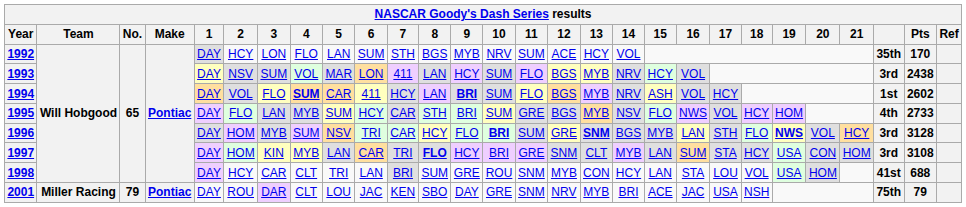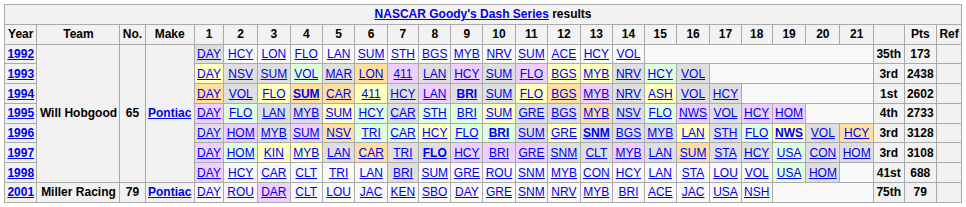 <table class="wikitable" style="text-align:center; font-size:75%">
 <tr>
 <th colspan=32><a href='#'>NASCAR Goody's Dash Series</a> results</th>
 </tr>
 <tr>
 <th>Year</th>
 <th>Team</th>
 <th>No.</th>
 <th>Make</th>
 <th>1</th>
 <th>2</th>
 <th>3</th>
 <th>4</th>
 <th>5</th>
 <th>6</th>
 <th>7</th>
 <th>8</th>
 <th>9</th>
 <th>10</th>
 <th>11</th>
 <th>12</th>
 <th>13</th>
 <th>14</th>
 <th>15</th>
 <th>16</th>
 <th>17</th>
 <th>18</th>
 <th>19</th>
 <th>20</th>
 <th>21</th>
 <th></th>
 <th>Pts</th>
 <th>Ref</th>
 </tr>
 <tr>
 <th><a href='#'>1992</a></th>
 <th rowspan=7>Will Hobgood</th>
 <th rowspan=7>65</th>
 <th rowspan=7><a href='#'>Pontiac</a></th>
 <td style="background:#DFDFDF;"><a href='#'>DAY</a><br></td>
 <td><a href='#'>HCY</a></td>
 <td><a href='#'>LON</a></td>
 <td><a href='#'>FLO</a></td>
 <td><a href='#'>LAN</a></td>
 <td><a href='#'>SUM</a></td>
 <td><a href='#'>STH</a></td>
 <td><a href='#'>BGS</a></td>
 <td><a href='#'>MYB</a></td>
 <td><a href='#'>NRV</a></td>
 <td><a href='#'>SUM</a></td>
 <td><a href='#'>ACE</a></td>
 <td><a href='#'>HCY</a></td>
 <td><a href='#'>VOL</a></td>
 <td colspan=7></td>
 <th>35th</th>
-<th>170</th>
+<th>173</th>
 <th></th>
 </tr>
 <tr>
 <th><a href='#'>1993</a></th>
 <td style="background:#FFFFBF;"><a href='#'>DAY</a><br></td>
 <td style="background:#DFDFDF;"><a href='#'>NSV</a><br></td>
 <td style="background:#DFDFDF;"><a href='#'>SUM</a><br></td>
 <td style="background:#DFFFDF;"><a href='#'>VOL</a><br></td>
 <td style="background:#DFDFDF;"><a href='#'>MAR</a><br></td>
 <td style="background:#FFDF9F;"><a href='#'>LON</a><br></td>
 <td style="background:#EFCFFF;"><a href='#'>411</a><br></td>
 <td style="background:#DFDFDF;"><a href='#'>LAN</a><br></td>
 <td style="background:#EFCFFF;"><a href='#'>HCY</a><br></td>
 <td style="background:#DFDFDF;"><a href='#'>SUM</a><br></td>
 <td style="background:#EFCFFF;"><a href='#'>FLO</a><br></td>
 <td style="background:#FFFFBF;"><a href='#'>BGS</a><br></td>
 <td style="background:#FFFFBF;"><a href='#'>MYB</a><br></td>
 <td style="background:#DFDFDF;"><a href='#'>NRV</a><br></td>
 <td style="background:#DFFFDF;"><a href='#'>HCY</a><br></td>
 <td style="background:#DFDFDF;"><a href='#'>VOL</a><br></td>
 <td colspan=5></td>
 <th>3rd</th>
 <th>2438</th>
 <th></th>
 </tr>
 <tr>
 <th><a href='#'>1994</a></th>
 <td style="background:#FFDF9F;"><a href='#'>DAY</a><br></td>
 <td style="background:#DFDFDF;"><a href='#'>VOL</a><br></td>
 <td style="background:#FFFFBF;"><a href='#'>FLO</a><br></td>
 <td style="background:#FFDF9F;"><strong><a href='#'>SUM</a></strong><br></td>
 <td style="background:#FFDF9F;"><a href='#'>CAR</a><br></td>
 <td style="background:#FFFFBF;"><a href='#'>411</a><br></td>
 <td style="background:#DFDFDF;"><a href='#'>HCY</a><br></td>
 <td style="background:#EFCFFF;"><a href='#'>LAN</a><br></td>
 <td style="background:#DFDFDF;"><strong><a href='#'>BRI</a></strong><br></td>
 <td style="background:#DFDFDF;"><a href='#'>SUM</a><br></td>
 <td style="background:#FFFFBF;"><a href='#'>FLO</a><br></td>
 <td style="background:#FFDF9F;"><a href='#'>BGS</a><br></td>
 <td style="background:#EFCFFF;"><a href='#'>MYB</a><br></td>
 <td style="background:#DFDFDF;"><a href='#'>NRV</a><br></td>
 <td style="background:#FFFFBF;"><a href='#'>ASH</a><br></td>
 <td style="background:#DFDFDF;"><a href='#'>VOL</a><br></td>
 <td style="background:#DFDFDF;"><a href='#'>HCY</a><br></td>
 <td colspan=4></td>
 <th>1st</th>
 <th>2602</th>
 <th></th>
 </tr>
 <tr>
 <th><a href='#'>1995</a></th>
 <td style="background:#EFCFFF;"><a href='#'>DAY</a><br></td>
 <td style="background:#DFFFDF;"><a href='#'>FLO</a><br></td>
 <td style="background:#DFDFDF;"><a href='#'>LAN</a><br></td>
 <td style="background:#DFDFDF;"><a href='#'>MYB</a><br></td>
 <td style="background:#FFFFBF;"><a href='#'>SUM</a><br></td>
 <td style="background:#DFFFDF;"><a href='#'>HCY</a><br></td>
 <td style="background:#DFDFDF;"><a href='#'>CAR</a><br></td>
 <td style="background:#DFFFDF;"><a href='#'>STH</a><br></td>
 <td style="background:#DFFFDF;"><a href='#'>BRI</a><br></td>
 <td style="background:#FFFFBF;"><a href='#'>SUM</a><br></td>
 <td style="background:#DFDFDF;"><a href='#'>GRE</a><br></td>
 <td style="background:#DFDFDF;"><a href='#'>BGS</a><br></td>
 <td style="background:#FFDF9F;"><a href='#'>MYB</a><br></td>
 <td style="background:#DFDFDF;"><a href='#'>NSV</a><br></td>
 <td style="background:#DFFFDF;"><a href='#'>FLO</a><br></td>
 <td style="background:#EFCFFF;"><a href='#'>NWS</a><br></td>
 <td style="background:#DFDFDF;"><a href='#'>VOL</a><br></td>
 <td style="background:#EFCFFF;"><a href='#'>HCY</a><br></td>
 <td style="background:#EFCFFF;"><a href='#'>HOM</a><br></td>
 <td colspan=2></td>
 <th>4th</th>
 <th>2733</th>
 <th></th>
 </tr>
 <tr>
 <th><a href='#'>1996</a></th>
 <td style="background:#DFDFDF;"><a href='#'>DAY</a><br></td>
 <td style="background:#EFCFFF;"><a href='#'>HOM</a><br></td>
 <td style="background:#DFDFDF;"><a href='#'>MYB</a><br></td>
 <td style="background:#EFCFFF;"><a href='#'>SUM</a><br></td>
 <td style="background:#FFDF9F;"><a href='#'>NSV</a><br></td>
 <td style="background:#DFFFDF;"><a href='#'>TRI</a><br></td>
 <td style="background:#DFFFDF;"><a href='#'>CAR</a><br></td>
 <td style="background:#FFFFBF;"><a href='#'>HCY</a><br></td>
 <td style="background:#DFFFDF;"><a href='#'>FLO</a><br></td>
 <td style="background:#DFFFDF;"><strong><a href='#'>BRI</a></strong><br></td>
 <td style="background:#DFDFDF;"><a href='#'>SUM</a><br></td>
 <td style="background:#FFFFBF;"><a href='#'>GRE</a><br></td>
 <td style="background:#DFDFDF;"><strong><a href='#'>SNM</a></strong><br></td>
 <td style="background:#DFDFDF;"><a href='#'>BGS</a><br></td>
 <td style="background:#DFDFDF;"><a href='#'>MYB</a><br></td>
 <td style="background:#FFFFBF;"><a href='#'>LAN</a><br></td>
 <td style="background:#DFDFDF;"><a href='#'>STH</a><br></td>
 <td style="background:#DFFFDF;"><a href='#'>FLO</a><br></td>
 <td style="background:#FFFFBF;"><strong><a href='#'>NWS</a></strong><br></td>
 <td style="background:#DFDFDF;"><a href='#'>VOL</a><br></td>
 <td style="background:#FFDF9F;"><a href='#'>HCY</a><br></td>
 <th>3rd</th>
 <th>3128</th>
 <th></th>
 </tr>
 <tr>
 <th><a href='#'>1997</a></th>
 <td style="background:#EFCFFF;"><a href='#'>DAY</a><br></td>
 <td style="background:#DFFFDF;"><a href='#'>HOM</a><br></td>
 <td style="background:#FFFFBF;"><a href='#'>KIN</a><br></td>
 <td style="background:#FFFFBF;"><a href='#'>MYB</a><br></td>
 <td style="background:#DFDFDF;"><a href='#'>LAN</a><br></td>
 <td style="background:#FFDF9F;"><a href='#'>CAR</a><br></td>
 <td style="background:#DFDFDF;"><a href='#'>TRI</a><br></td>
 <td style="background:#DFDFDF;"><strong><a href='#'>FLO</a></strong><br></td>
 <td style="background:#EFCFFF;"><a href='#'>HCY</a><br></td>
 <td style="background:#EFCFFF;"><a href='#'>BRI</a><br></td>
 <td style="background:#EFCFFF;"><a href='#'>GRE</a><br></td>
 <td style="background:#DFDFDF;"><a href='#'>SNM</a><br></td>
 <td style="background:#DFDFDF;"><a href='#'>CLT</a><br></td>
 <td style="background:#EFCFFF;"><a href='#'>MYB</a><br></td>
 <td style="background:#DFDFDF;"><a href='#'>LAN</a><br></td>
 <td style="background:#FFDF9F;"><a href='#'>SUM</a><br></td>
 <td style="background:#DFDFDF;"><a href='#'>STA</a><br></td>
 <td style="background:#DFDFDF;"><a href='#'>HCY</a><br></td>
 <td style="background:#DFFFDF;"><a href='#'>USA</a><br></td>
 <td style="background:#DFDFDF;"><a href='#'>CON</a><br></td>
 <td style="background:#DFDFDF;"><a href='#'>HOM</a><br></td>
 <th>3rd</th>
 <th>3108</th>
 <th></th>
 </tr>
 <tr>
 <th><a href='#'>1998</a></th>
 <td style="background:#EFCFFF;"><a href='#'>DAY</a><br></td>
 <td><a href='#'>HCY</a></td>
 <td><a href='#'>CAR</a></td>
 <td><a href='#'>CLT</a></td>
 <td><a href='#'>TRI</a></td>
 <td><a href='#'>LAN</a></td>
 <td style="background:#DFDFDF;"><a href='#'>BRI</a><br></td>
 <td><a href='#'>SUM</a></td>
 <td><a href='#'>GRE</a></td>
 <td><a href='#'>ROU</a></td>
 <td><a href='#'>SNM</a></td>
 <td><a href='#'>MYB</a></td>
 <td><a href='#'>CON</a></td>
 <td><a href='#'>HCY</a></td>
 <td><a href='#'>LAN</a></td>
 <td><a href='#'>STA</a></td>
 <td><a href='#'>LOU</a></td>
 <td><a href='#'>VOL</a></td>
 <td style="background:#DFFFDF;"><a href='#'>USA</a><br></td>
 <td style="background:#DFDFDF;"><a href='#'>HOM</a><br></td>
 <td></td>
 <th>41st</th>
 <th>688</th>
 <th></th>
 </tr>
 <tr>
 <th><a href='#'>2001</a></th>
 <th>Miller Racing</th>
 <th>79</th>
 <th><a href='#'>Pontiac</a></th>
 <td><a href='#'>DAY</a></td>
 <td><a href='#'>ROU</a></td>
 <td style="background:#EFCFFF;"><a href='#'>DAR</a><br></td>
 <td><a href='#'>CLT</a></td>
 <td><a href='#'>LOU</a></td>
 <td><a href='#'>JAC</a></td>
 <td><a href='#'>KEN</a></td>
 <td><a href='#'>SBO</a></td>
 <td><a href='#'>DAY</a></td>
 <td><a href='#'>GRE</a></td>
 <td><a href='#'>SNM</a></td>
 <td><a href='#'>NRV</a></td>
 <td><a href='#'>MYB</a></td>
 <td><a href='#'>BRI</a></td>
 <td><a href='#'>ACE</a></td>
 <td><a href='#'>JAC</a></td>
 <td><a href='#'>USA</a></td>
 <td><a href='#'>NSH</a></td>
 <td colspan=3></td>
 <th>75th</th>
 <th>79</th>
 <th></th>
 </tr>
 </table>
